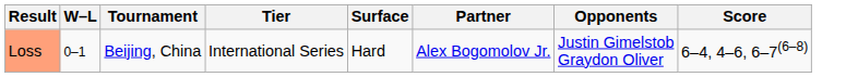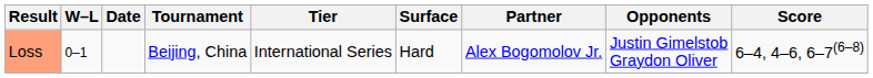 <table class="sortable wikitable">
 <tr>
 <th>Result</th>
 <th class="unsortable">W–L</th>
+<th>Date</th>
 <th>Tournament</th>
 <th>Tier</th>
 <th>Surface</th>
 <th>Partner</th>
 <th>Opponents</th>
 <th class="unsortable">Score</th>
 </tr>
 <tr>
 <td style="background:#ffa07a;">Loss</td>
 <td><small>0–1</small></td>
+<td><a href='#'></a></td>
 <td><a href='#'>Beijing</a>, China</td>
 <td>International Series</td>
 <td>Hard</td>
 <td> <a href='#'>Alex Bogomolov Jr.</a></td>
 <td> <a href='#'>Justin Gimelstob</a> <br>  <a href='#'>Graydon Oliver</a></td>
 <td>6–4, 4–6, 6–7<sup>(6–8)</sup></td>
 </tr>
 </table>
